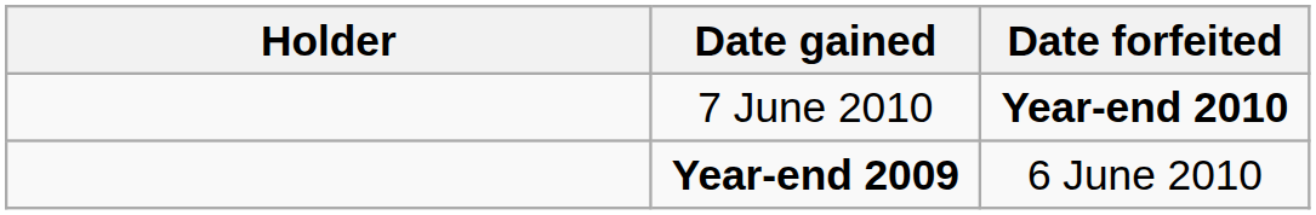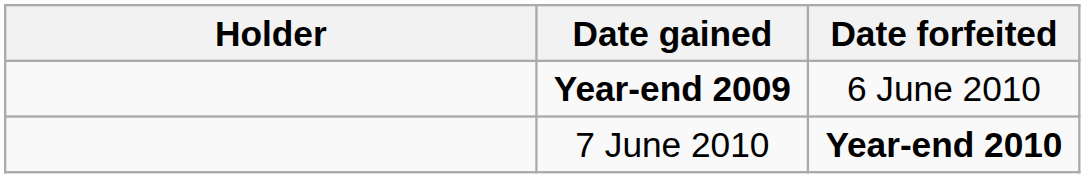 <table class="wikitable" style="font-size:95%">
 <tr>
 <th style="width:222px;">Holder</th>
 <th style="width:110px;">Date gained</th>
 <th style="width:110px;">Date forfeited</th>
 </tr>
 <tr>
 <td></td>
+<td style="text-align:center;"><strong>Year-end 2009</strong></td>
+<td style="text-align:center;">6 June 2010</td>
+</tr>
+<tr>
+<td></td>
 <td style="text-align:center;">7 June 2010</td>
 <td style="text-align:center;"><strong>Year-end 2010</strong></td>
 </tr>
-<tr>
-<td></td>
-<td style="text-align:center;"><strong>Year-end 2009</strong></td>
-<td style="text-align:center;">6 June 2010</td>
-</tr>
 </table>
